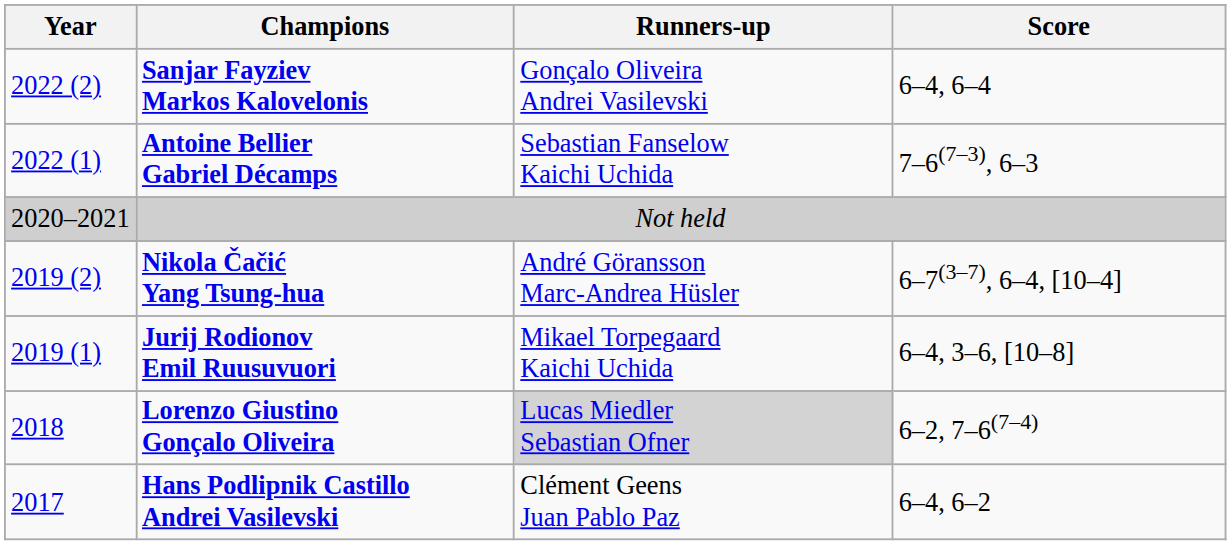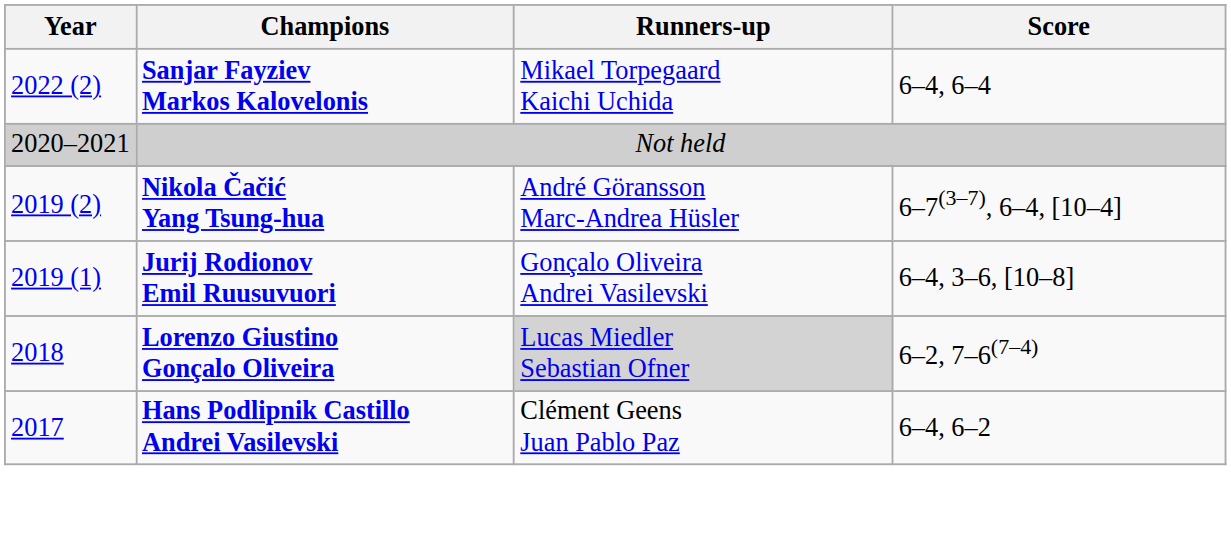 <table class="wikitable" style="font-size:90%">
 <tr>
 <th>Year</th>
 <th width="200">Champions</th>
 <th width="200">Runners-up</th>
 <th width="175">Score</th>
 </tr>
 <tr>
 <td><a href='#'>2022 (2)</a></td>
 <td> <strong><a href='#'>Sanjar Fayziev</a></strong><br> <strong><a href='#'>Markos Kalovelonis</a></strong></td>
-<td> <a href='#'>Gonçalo Oliveira</a><br> <a href='#'>Andrei Vasilevski</a></td>
+<td> <a href='#'>Mikael Torpegaard</a><br> <a href='#'>Kaichi Uchida</a></td>
 <td>6–4, 6–4</td>
-</tr>
-<tr>
-<td><a href='#'>2022 (1)</a></td>
-<td> <strong><a href='#'>Antoine Bellier</a></strong><br> <strong><a href='#'>Gabriel Décamps</a></strong></td>
-<td> <a href='#'>Sebastian Fanselow</a><br> <a href='#'>Kaichi Uchida</a></td>
-<td>7–6<sup>(7–3)</sup>, 6–3</td>
 </tr>
 <tr>
 <td style="background:#cfcfcf">2020–2021</td>
 <td colspan=3 align=center style="background:#cfcfcf"><em>Not held</em></td>
 </tr>
 <tr>
 <td><a href='#'>2019 (2)</a></td>
 <td> <strong><a href='#'>Nikola Čačić</a></strong><br> <strong><a href='#'>Yang Tsung-hua</a></strong></td>
 <td> <a href='#'>André Göransson</a><br> <a href='#'>Marc-Andrea Hüsler</a></td>
 <td>6–7<sup>(3–7)</sup>, 6–4, [10–4]</td>
 </tr>
 <tr>
 <td><a href='#'>2019 (1)</a></td>
 <td> <strong><a href='#'>Jurij Rodionov</a></strong><br> <strong><a href='#'>Emil Ruusuvuori</a></strong></td>
-<td> <a href='#'>Mikael Torpegaard</a><br> <a href='#'>Kaichi Uchida</a></td>
+<td> <a href='#'>Gonçalo Oliveira</a><br> <a href='#'>Andrei Vasilevski</a></td>
 <td>6–4, 3–6, [10–8]</td>
 </tr>
 <tr>
 <td><a href='#'>2018</a></td>
 <td> <strong><a href='#'>Lorenzo Giustino</a></strong><br> <strong><a href='#'>Gonçalo Oliveira</a></strong></td>
 <td style="background: lightgrey;"> <a href='#'>Lucas Miedler</a><br> <a href='#'>Sebastian Ofner</a></td>
 <td>6–2, 7–6<sup>(7–4)</sup></td>
 </tr>
 <tr>
 <td><a href='#'>2017</a></td>
 <td> <strong><a href='#'>Hans Podlipnik Castillo</a></strong><br> <strong><a href='#'>Andrei Vasilevski</a></strong></td>
 <td> Clément Geens<br> <a href='#'>Juan Pablo Paz</a></td>
 <td>6–4, 6–2</td>
 </tr>
 </table>
